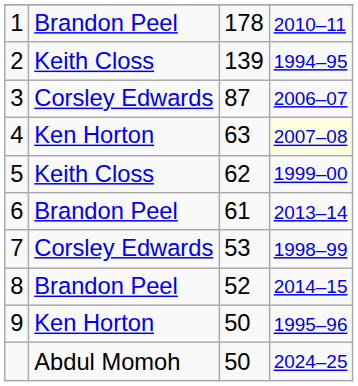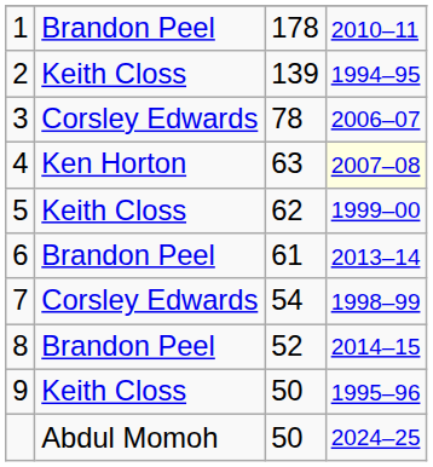 <table class="wikitable">
 <tr>
 </tr>
 <tr>
 <td>1</td>
 <td><a href='#'>Brandon Peel</a></td>
 <td>178</td>
 <td style="font-size:80%;"><a href='#'>2010–11</a></td>
 </tr>
 <tr>
 <td>2</td>
 <td><a href='#'>Keith Closs</a></td>
 <td>139</td>
 <td style="font-size:80%;"><a href='#'>1994–95</a></td>
 </tr>
 <tr>
 <td>3</td>
 <td><a href='#'>Corsley Edwards</a></td>
-<td>87</td>
+<td>78</td>
 <td style="font-size:80%;"><a href='#'>2006–07</a></td>
 </tr>
 <tr>
 <td>4</td>
 <td><a href='#'>Ken Horton</a></td>
 <td>63</td>
 <td style="background: lightyellow; font-size:80%;"><a href='#'>2007–08</a></td>
 </tr>
 <tr>
 <td>5</td>
 <td><a href='#'>Keith Closs</a></td>
 <td>62</td>
 <td style="font-size:80%;"><a href='#'>1999–00</a></td>
 </tr>
 <tr>
 <td>6</td>
 <td><a href='#'>Brandon Peel</a></td>
 <td>61</td>
 <td style="font-size:80%;"><a href='#'>2013–14</a></td>
 </tr>
 <tr>
 <td>7</td>
 <td><a href='#'>Corsley Edwards</a></td>
-<td>53</td>
+<td>54</td>
 <td style="font-size:80%;"><a href='#'>1998–99</a></td>
 </tr>
 <tr>
 <td>8</td>
 <td><a href='#'>Brandon Peel</a></td>
 <td>52</td>
 <td style="font-size:80%;"><a href='#'>2014–15</a></td>
 </tr>
 <tr>
 <td>9</td>
-<td><a href='#'>Ken Horton</a></td>
+<td><a href='#'>Keith Closs</a></td>
 <td>50</td>
 <td style="font-size:80%;"><a href='#'>1995–96</a></td>
 </tr>
 <tr>
 <td></td>
 <td>Abdul Momoh</td>
 <td>50</td>
 <td style="font-size:80%;"><a href='#'>2024–25</a></td>
 </tr>
 </table>
